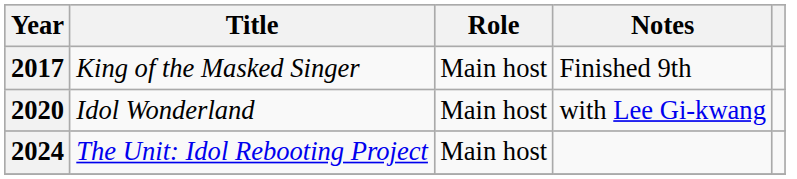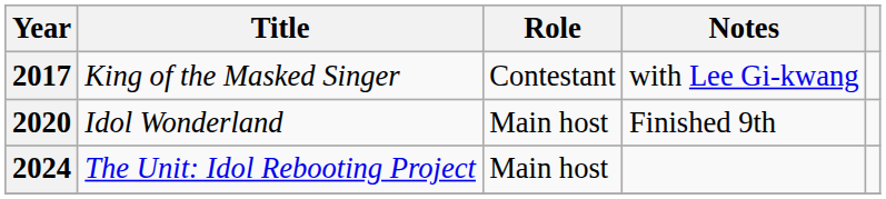 <table class="wikitable sortable plainrowheaders">
 <tr>
 <th scope="col">Year</th>
 <th scope="col">Title</th>
 <th scope="col">Role</th>
 <th scope="col">Notes</th>
 <th scope="col" class="unsortable"></th>
 </tr>
 <tr>
 <th scope="row">2017</th>
 <td><em>King of the Masked Singer</em></td>
-<td>Main host</td>
-<td>Finished 9th</td>
+<td>Contestant</td>
+<td>with <a href='#'>Lee Gi-kwang</a></td>
 <td></td>
 </tr>
 <tr>
 <th scope="row">2020</th>
 <td><em>Idol Wonderland</em></td>
 <td>Main host</td>
-<td>with <a href='#'>Lee Gi-kwang</a></td>
+<td>Finished 9th</td>
 <td></td>
 </tr>
 <tr>
 <th scope="row">2024</th>
 <td><em><a href='#'>The Unit: Idol Rebooting Project</a></em></td>
 <td>Main host</td>
 <td></td>
 <td></td>
 </tr>
 <tr>
 </tr>
 </table>
